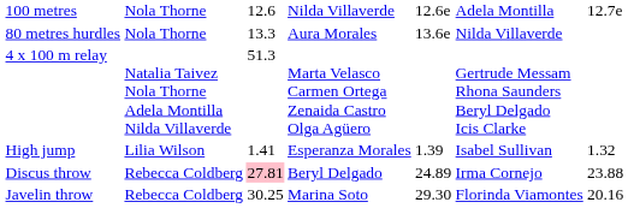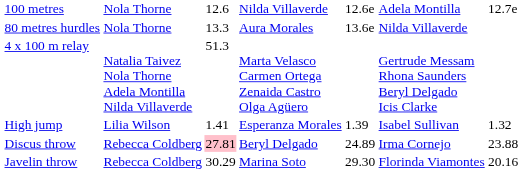 <table>
 <tr>
 <td><a href='#'>100 metres</a></td>
 <td><a href='#'>Nola Thorne</a><br> </td>
 <td>12.6</td>
 <td><a href='#'>Nilda Villaverde</a><br> </td>
 <td>12.6e</td>
 <td><a href='#'>Adela Montilla</a><br> </td>
 <td>12.7e</td>
 </tr>
 <tr>
 <td><a href='#'>80 metres hurdles</a></td>
 <td><a href='#'>Nola Thorne</a><br> </td>
 <td>13.3</td>
 <td><a href='#'>Aura Morales</a><br> </td>
 <td>13.6e</td>
 <td><a href='#'>Nilda Villaverde</a><br> </td>
 <td></td>
 </tr>
 <tr style="vertical-align:top;">
 <td><a href='#'>4 x 100 m relay</a></td>
 <td><br> <a href='#'>Natalia Taivez</a><br> <a href='#'>Nola Thorne</a><br> <a href='#'>Adela Montilla</a><br> <a href='#'>Nilda Villaverde</a></td>
 <td>51.3</td>
 <td><br> <a href='#'>Marta Velasco</a><br> <a href='#'>Carmen Ortega</a><br> <a href='#'>Zenaida Castro</a><br> <a href='#'>Olga Agüero</a></td>
 <td></td>
 <td><br> <a href='#'>Gertrude Messam</a><br> <a href='#'>Rhona Saunders</a><br> <a href='#'>Beryl Delgado</a><br> <a href='#'>Icis Clarke</a></td>
 <td></td>
 </tr>
 <tr>
 <td><a href='#'>High jump</a></td>
 <td><a href='#'>Lilia Wilson</a><br> </td>
 <td>1.41</td>
 <td><a href='#'>Esperanza Morales</a><br> </td>
 <td>1.39</td>
 <td><a href='#'>Isabel Sullivan</a><br> </td>
 <td>1.32</td>
 </tr>
 <tr>
 <td><a href='#'>Discus throw</a></td>
 <td><a href='#'>Rebecca Coldberg</a><br> </td>
 <td style="background: pink;">27.81</td>
 <td><a href='#'>Beryl Delgado</a><br> </td>
 <td>24.89</td>
 <td><a href='#'>Irma Cornejo</a><br> </td>
 <td>23.88</td>
 </tr>
 <tr>
 <td><a href='#'>Javelin throw</a></td>
 <td><a href='#'>Rebecca Coldberg</a><br> </td>
-<td>30.25</td>
+<td>30.29</td>
 <td><a href='#'>Marina Soto</a><br> </td>
 <td>29.30</td>
 <td><a href='#'>Florinda Viamontes</a><br> </td>
 <td>20.16</td>
 </tr>
 </table>
